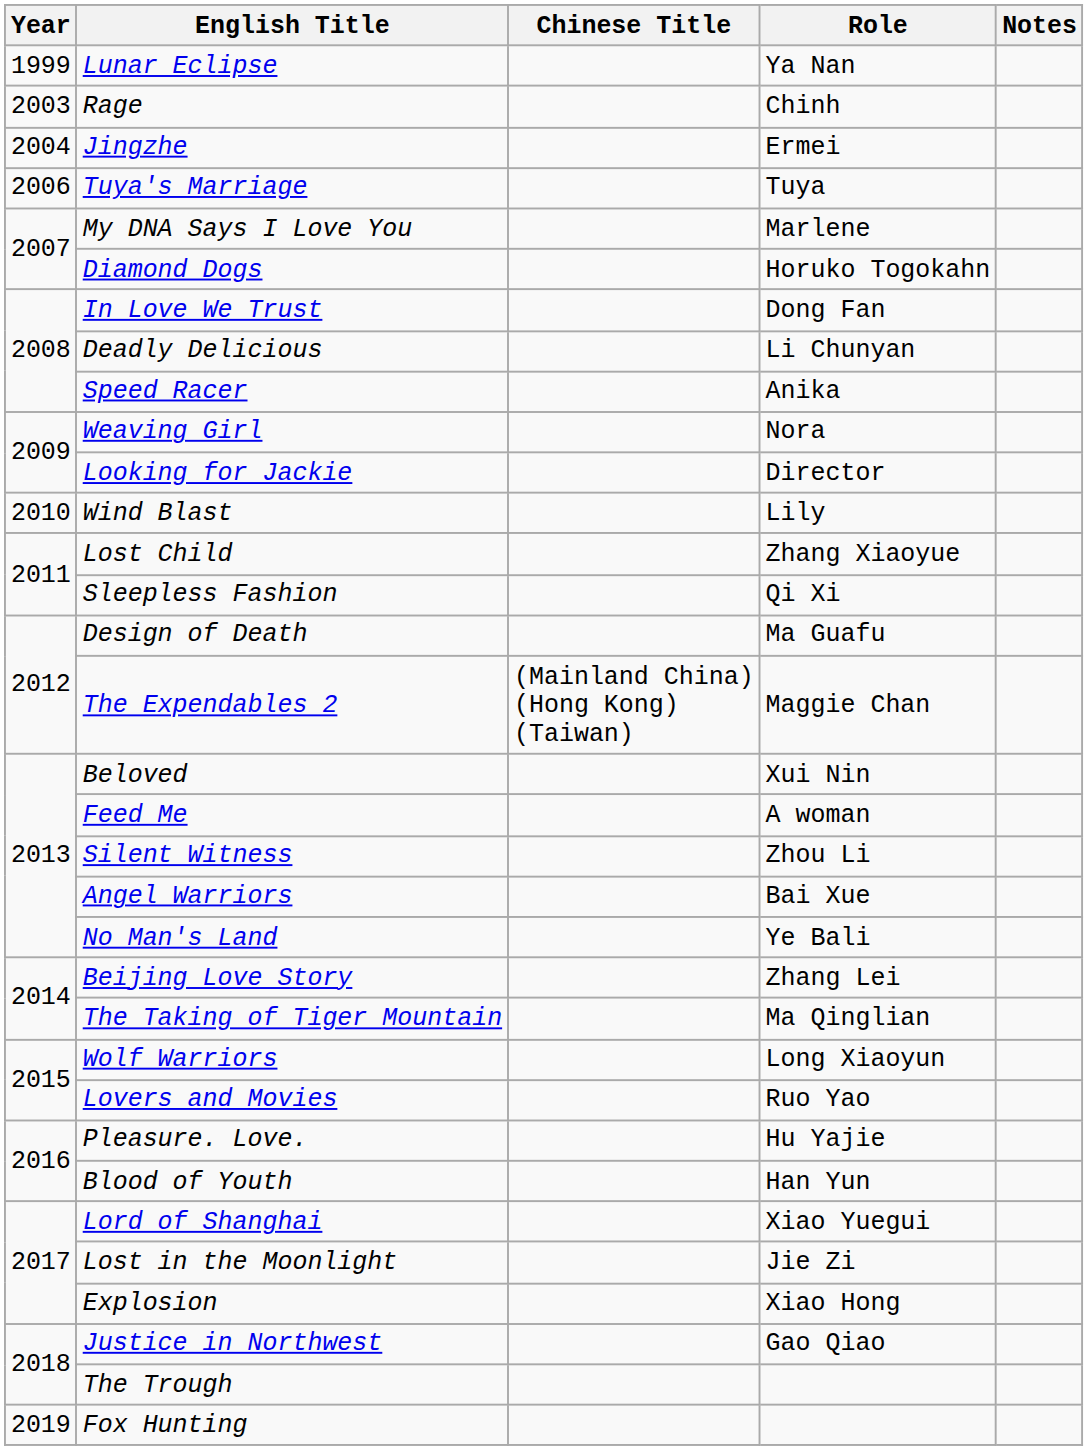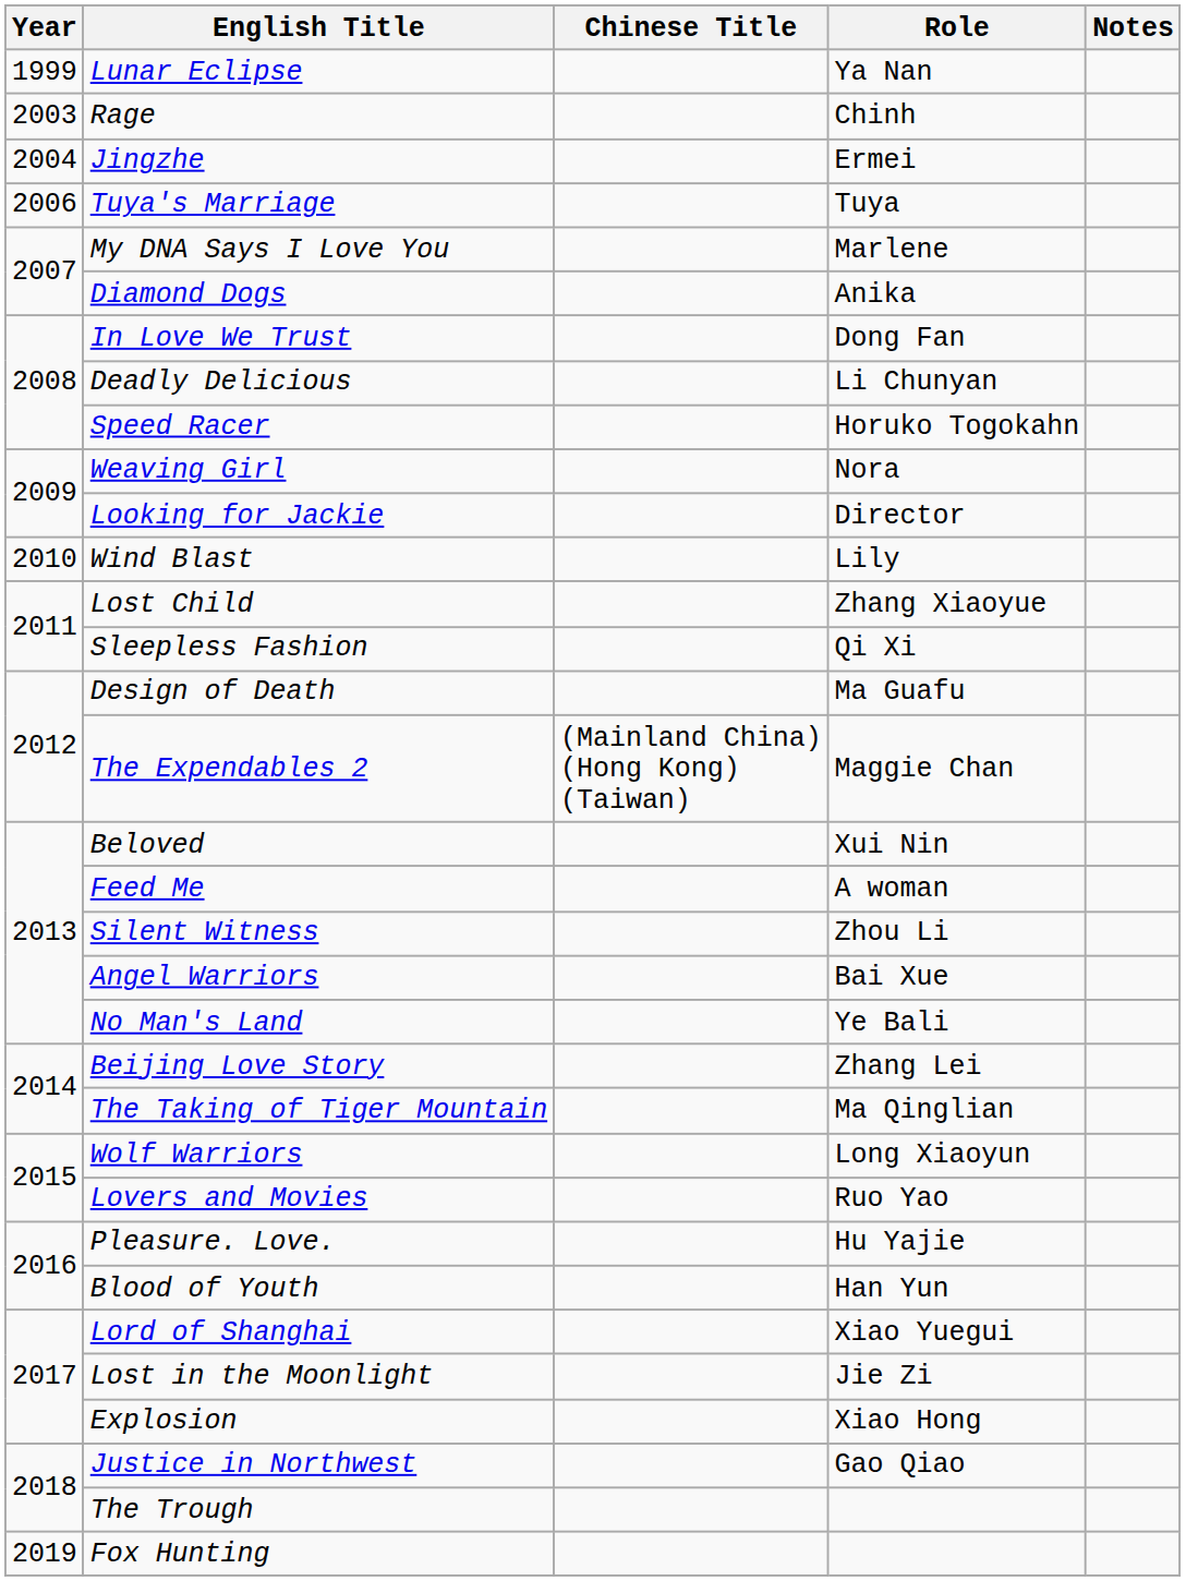 <table class="wikitable">
 <tr>
 <th>Year</th>
 <th>English Title</th>
 <th>Chinese Title</th>
 <th>Role</th>
 <th>Notes</th>
 </tr>
 <tr>
 <td>1999</td>
 <td><em><a href='#'>Lunar Eclipse</a></em></td>
 <td></td>
 <td>Ya Nan</td>
 <td></td>
 </tr>
 <tr>
 <td>2003</td>
 <td><em>Rage</em></td>
 <td></td>
 <td>Chinh</td>
 <td></td>
 </tr>
 <tr>
 <td>2004</td>
 <td><em><a href='#'>Jingzhe</a></em></td>
 <td></td>
 <td>Ermei</td>
 <td></td>
 </tr>
 <tr>
 <td>2006</td>
 <td><em><a href='#'>Tuya's Marriage</a></em></td>
 <td></td>
 <td>Tuya</td>
 <td></td>
 </tr>
 <tr>
 <td rowspan=2>2007</td>
 <td><em>My DNA Says I Love You</em></td>
 <td></td>
 <td>Marlene</td>
 <td></td>
 </tr>
 <tr>
 <td><em><a href='#'>Diamond Dogs</a></em></td>
 <td></td>
-<td>Horuko Togokahn</td>
+<td>Anika</td>
 <td></td>
 </tr>
 <tr>
 <td rowspan=3>2008</td>
 <td><em><a href='#'>In Love We Trust</a></em></td>
 <td></td>
 <td>Dong Fan</td>
 <td></td>
 </tr>
 <tr>
 <td><em>Deadly Delicious</em></td>
 <td></td>
 <td>Li Chunyan</td>
 <td></td>
 </tr>
 <tr>
 <td><em><a href='#'>Speed Racer</a></em></td>
 <td></td>
-<td>Anika</td>
+<td>Horuko Togokahn</td>
 <td></td>
 </tr>
 <tr>
 <td rowspan=2>2009</td>
 <td><em><a href='#'>Weaving Girl</a></em></td>
 <td></td>
 <td>Nora</td>
 <td></td>
 </tr>
 <tr>
 <td><em><a href='#'>Looking for Jackie</a></em></td>
 <td></td>
 <td>Director</td>
 <td></td>
 </tr>
 <tr>
 <td>2010</td>
 <td><em>Wind Blast</em></td>
 <td></td>
 <td>Lily</td>
 <td></td>
 </tr>
 <tr>
 <td rowspan=2>2011</td>
 <td><em>Lost Child</em></td>
 <td></td>
 <td>Zhang Xiaoyue</td>
 <td></td>
 </tr>
 <tr>
 <td><em>Sleepless Fashion</em></td>
 <td></td>
 <td>Qi Xi</td>
 <td></td>
 </tr>
 <tr>
 <td rowspan=2>2012</td>
 <td><em>Design of Death</em></td>
 <td></td>
 <td>Ma Guafu</td>
 <td></td>
 </tr>
 <tr>
 <td><em><a href='#'>The Expendables 2</a></em></td>
 <td> (Mainland China)<br> (Hong Kong)<br>  (Taiwan)</td>
 <td>Maggie Chan</td>
 <td></td>
 </tr>
 <tr>
 <td rowspan=5>2013</td>
 <td><em>Beloved</em></td>
 <td></td>
 <td>Xui Nin</td>
 <td></td>
 </tr>
 <tr>
 <td><em><a href='#'>Feed Me</a></em></td>
 <td></td>
 <td>A woman</td>
 <td></td>
 </tr>
 <tr>
 <td><em><a href='#'>Silent Witness</a></em></td>
 <td></td>
 <td>Zhou Li</td>
 <td></td>
 </tr>
 <tr>
 <td><em><a href='#'>Angel Warriors</a></em></td>
 <td></td>
 <td>Bai Xue</td>
 <td></td>
 </tr>
 <tr>
 <td><em><a href='#'>No Man's Land</a></em></td>
 <td></td>
 <td>Ye Bali</td>
 <td></td>
 </tr>
 <tr>
 <td rowspan=2>2014</td>
 <td><em><a href='#'>Beijing Love Story</a></em></td>
 <td></td>
 <td>Zhang Lei</td>
 <td></td>
 </tr>
 <tr>
 <td><em><a href='#'>The Taking of Tiger Mountain</a></em></td>
 <td></td>
 <td>Ma Qinglian</td>
 <td></td>
 </tr>
 <tr>
 <td rowspan=2>2015</td>
 <td><em><a href='#'>Wolf Warriors</a></em></td>
 <td></td>
 <td>Long Xiaoyun</td>
 <td></td>
 </tr>
 <tr>
 <td><em><a href='#'>Lovers and Movies</a></em></td>
 <td></td>
 <td>Ruo Yao</td>
 <td></td>
 </tr>
 <tr>
 <td rowspan=2>2016</td>
 <td><em>Pleasure. Love.</em></td>
 <td></td>
 <td>Hu Yajie</td>
 <td></td>
 </tr>
 <tr>
 <td><em>Blood of Youth</em></td>
 <td></td>
 <td>Han Yun</td>
 <td></td>
 </tr>
 <tr>
 <td rowspan=3>2017</td>
 <td><em><a href='#'>Lord of Shanghai</a></em></td>
 <td></td>
 <td>Xiao Yuegui</td>
 <td></td>
 </tr>
 <tr>
 <td><em>Lost in the Moonlight</em></td>
 <td></td>
 <td>Jie Zi</td>
 <td></td>
 </tr>
 <tr>
 <td><em>Explosion</em></td>
 <td></td>
 <td>Xiao Hong</td>
 <td></td>
 </tr>
 <tr>
 <td rowspan=2>2018</td>
 <td><em><a href='#'>Justice in Northwest</a></em></td>
 <td></td>
 <td>Gao Qiao</td>
 <td></td>
 </tr>
 <tr>
 <td><em>The Trough</em></td>
 <td></td>
 <td></td>
 <td></td>
 </tr>
 <tr>
 <td rowspan=1>2019</td>
 <td><em>Fox Hunting</em></td>
 <td></td>
 <td></td>
 <td></td>
 </tr>
 </table>
